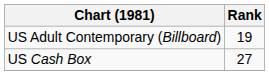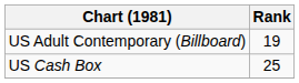 <table class="wikitable sortable">
 <tr>
 <th align="left">Chart (1981)</th>
 <th style="text-align:center;">Rank</th>
 </tr>
 <tr>
 <td>US Adult Contemporary (<em>Billboard</em>)</td>
 <td style="text-align:center;">19</td>
 </tr>
 <tr>
 <td>US <em>Cash Box</em></td>
-<td style="text-align:center;">27</td>
+<td style="text-align:center;">25</td>
 </tr>
 <tr>
 </tr>
 </table>
